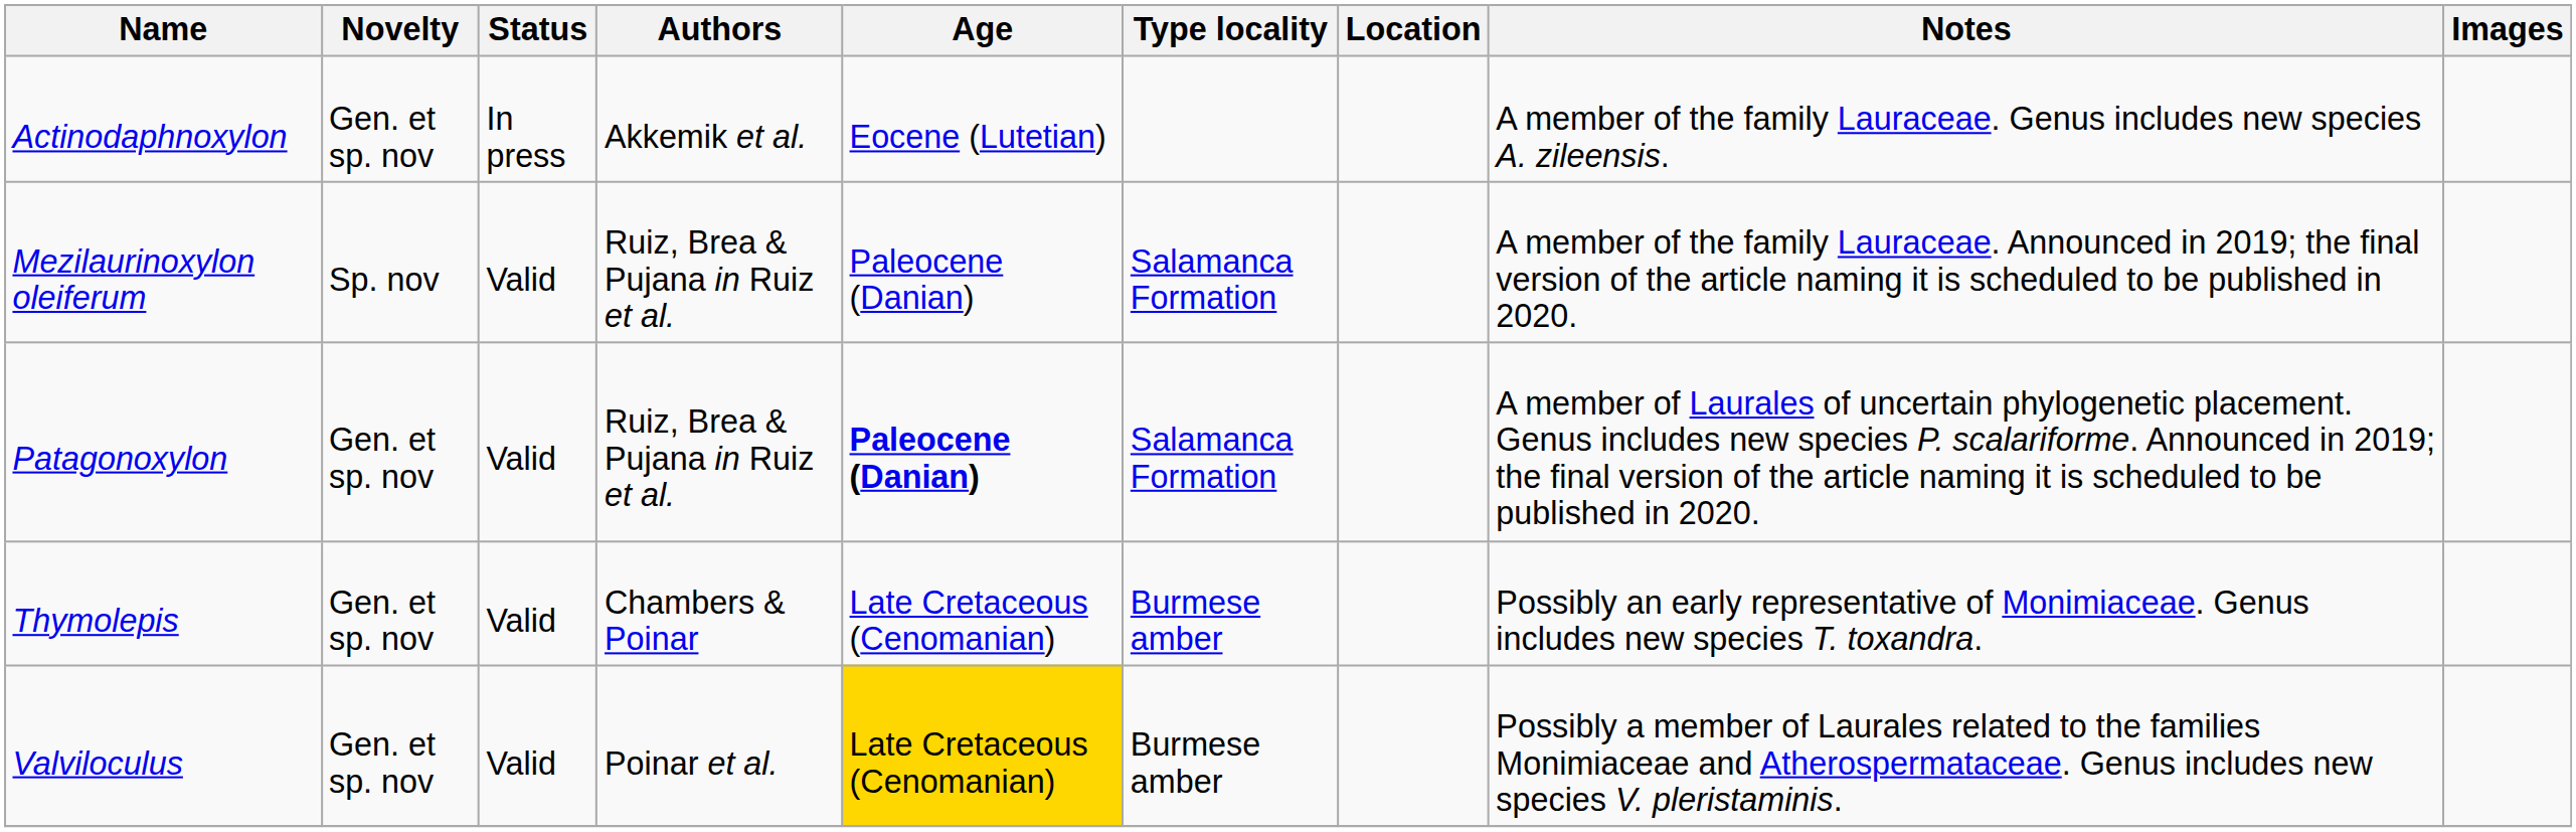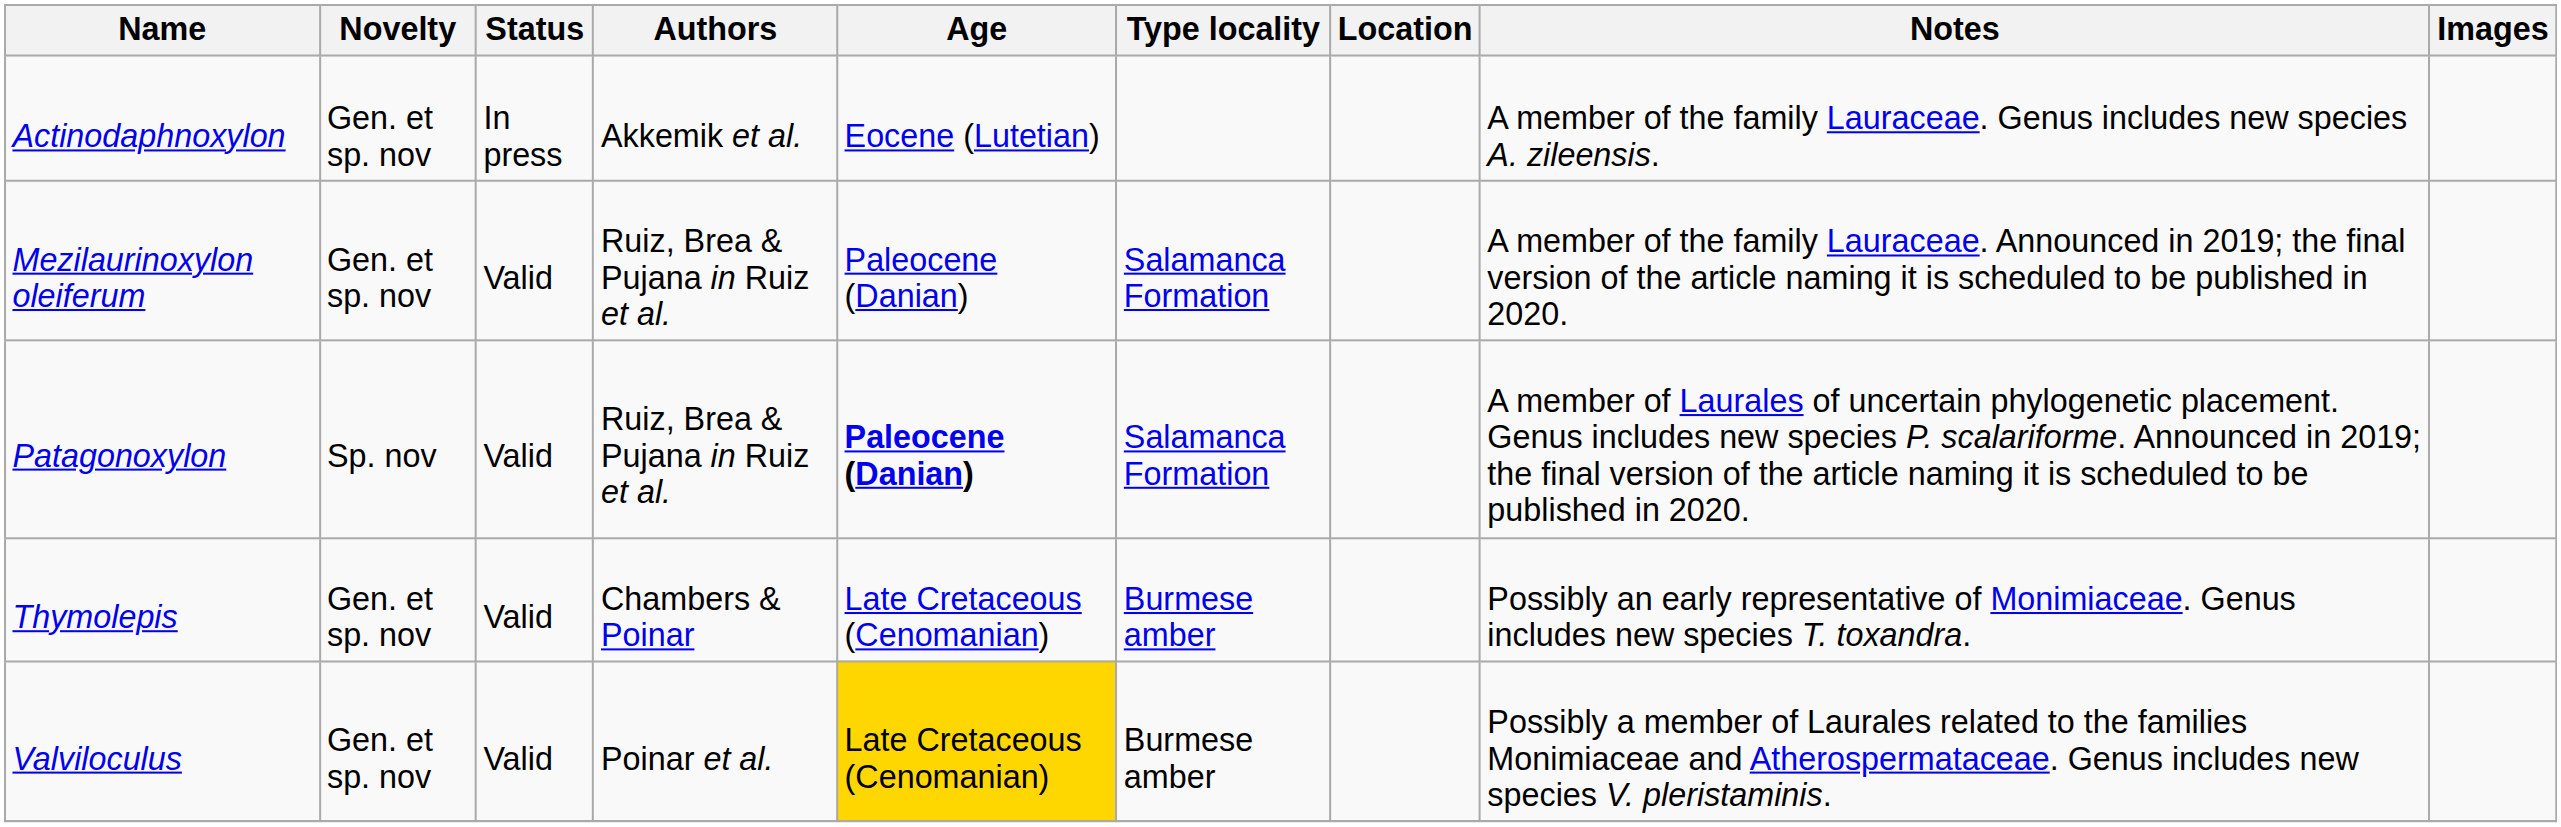 <table class="wikitable sortable" align="center" width="100%">
 <tr>
 <th>Name</th>
 <th>Novelty</th>
 <th>Status</th>
 <th>Authors</th>
 <th>Age</th>
 <th>Type locality</th>
 <th>Location</th>
 <th>Notes</th>
 <th>Images</th>
 </tr>
 <tr>
 <td><br><em><a href='#'>Actinodaphnoxylon</a></em></td>
 <td><br>Gen. et sp. nov</td>
 <td><br>In press</td>
 <td><br>Akkemik <em>et al.</em></td>
 <td><br><a href='#'>Eocene</a> (<a href='#'>Lutetian</a>)</td>
 <td></td>
 <td><br></td>
 <td><br>A member of the family <a href='#'>Lauraceae</a>. Genus includes new species <em>A. zileensis</em>.</td>
 <td></td>
 </tr>
 <tr>
 <td><br><em><a href='#'>Mezilaurinoxylon oleiferum</a></em></td>
-<td><br>Sp. nov</td>
+<td><br>Gen. et sp. nov</td>
 <td><br>Valid</td>
 <td><br>Ruiz, Brea & Pujana <em>in</em> Ruiz <em>et al.</em></td>
 <td><br><a href='#'>Paleocene</a> (<a href='#'>Danian</a>)</td>
 <td><br><a href='#'>Salamanca Formation</a></td>
 <td><br></td>
 <td><br>A member of the family <a href='#'>Lauraceae</a>. Announced in 2019; the final version of the article naming it is scheduled to be published in 2020.</td>
 <td></td>
 </tr>
 <tr>
 <td><br><em><a href='#'>Patagonoxylon</a></em></td>
-<td><br>Gen. et sp. nov</td>
+<td><br>Sp. nov</td>
 <td><br>Valid</td>
 <td><br>Ruiz, Brea & Pujana <em>in</em> Ruiz <em>et al.</em></td>
 <td><strong><br><a href='#'>Paleocene</a> (<a href='#'>Danian</a>)</strong></td>
 <td><br><a href='#'>Salamanca Formation</a></td>
 <td><br></td>
 <td><br>A member of <a href='#'>Laurales</a> of uncertain phylogenetic placement. Genus includes new species <em>P. scalariforme</em>. Announced in 2019; the final version of the article naming it is scheduled to be published in 2020.</td>
 <td></td>
 </tr>
 <tr>
 <td><br><em><a href='#'>Thymolepis</a></em></td>
 <td><br>Gen. et sp. nov</td>
 <td><br>Valid</td>
 <td><br>Chambers & <a href='#'>Poinar</a></td>
 <td><br><a href='#'>Late Cretaceous</a> (<a href='#'>Cenomanian</a>)</td>
 <td><br><a href='#'>Burmese amber</a></td>
 <td><br></td>
 <td><br>Possibly an early representative of <a href='#'>Monimiaceae</a>. Genus includes new species <em>T. toxandra</em>.</td>
 <td></td>
 </tr>
 <tr>
 <td><br><em><a href='#'>Valviloculus</a></em></td>
 <td><br>Gen. et sp. nov</td>
 <td><br>Valid</td>
 <td><br>Poinar <em>et al.</em></td>
 <td style="background: gold;"><br>Late Cretaceous (Cenomanian)</td>
 <td><br>Burmese amber</td>
 <td><br></td>
 <td><br>Possibly a member of Laurales related to the families Monimiaceae and <a href='#'>Atherospermataceae</a>. Genus includes new species <em>V. pleristaminis</em>.</td>
 <td></td>
 </tr>
 <tr>
 </tr>
 </table>
